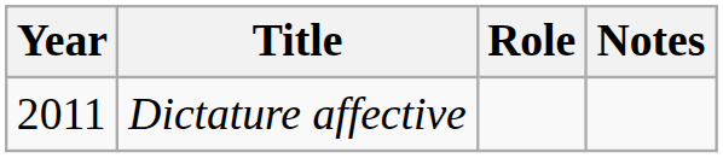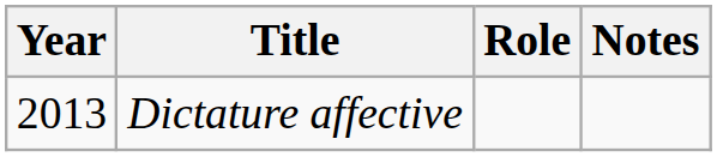 <table class="wikitable sortable">
 <tr>
 <th>Year</th>
 <th>Title</th>
 <th>Role</th>
 <th class="unsortable">Notes</th>
 </tr>
 <tr>
-<td>2011</td>
+<td>2013</td>
 <td><em>Dictature affective</em></td>
 <td></td>
 <td></td>
 </tr>
 </table>
